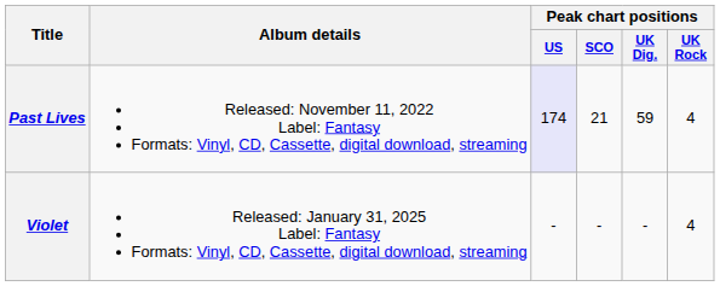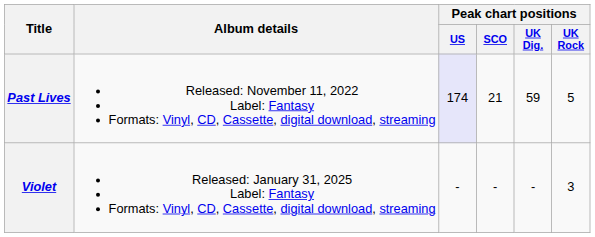 <table class="wikitable plainrowheaders" style="text-align:center;">
 <tr>
 <th scope="col" rowspan="2">Title</th>
 <th scope="col" rowspan="2">Album details</th>
 <th colspan="4">Peak chart positions</th>
 </tr>
 <tr>
 <th style="width:3em;font-size:85%;"><a href='#'>US</a><br></th>
 <th style="width:3em;font-size:85%;"><a href='#'>SCO</a><br></th>
 <th style="width:3em;font-size:85%;"><a href='#'>UK<br>Dig.</a><br></th>
 <th style="width:3em;font-size:85%;"><a href='#'>UK<br>Rock</a><br></th>
 </tr>
 <tr>
 <th scope="row"><em><a href='#'>Past Lives</a></em></th>
 <td><br><ul><li>Released: November 11, 2022</li><li>Label: <a href='#'>Fantasy</a></li><li>Formats: <a href='#'>Vinyl</a>, <a href='#'>CD</a>, <a href='#'>Cassette</a>, <a href='#'>digital download</a>, <a href='#'>streaming</a><em></em></li></ul></td>
 <td style="background: lavender;">174</td>
 <td>21</td>
 <td>59</td>
-<td>4</td>
+<td>5</td>
 </tr>
 <tr>
 <th scope="row"><em><a href='#'>Violet</a></em></th>
 <td><br><ul><li>Released: January 31, 2025</li><li>Label: <a href='#'>Fantasy</a></li><li>Formats: <a href='#'>Vinyl</a>, <a href='#'>CD</a>, <a href='#'>Cassette</a>, <a href='#'>digital download</a>, <a href='#'>streaming</a></li></ul></td>
 <td>-</td>
 <td>-</td>
 <td>-</td>
-<td>4</td>
+<td>3</td>
 </tr>
 </table>
